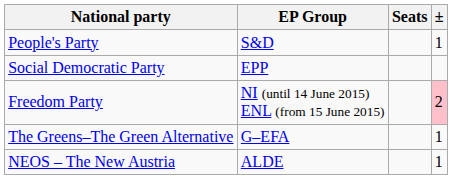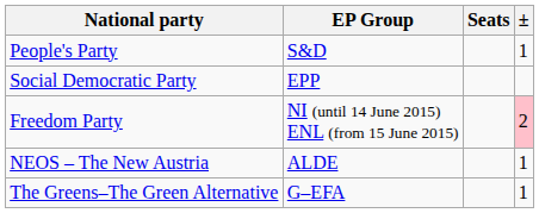 <table class="wikitable">
 <tr>
 <th>National party</th>
 <th>EP Group</th>
 <th>Seats</th>
 <th>±</th>
 </tr>
 <tr>
 <td> <a href='#'>People's Party</a></td>
 <td> <a href='#'>S&D</a></td>
 <td></td>
 <td> 1</td>
 </tr>
 <tr>
 <td> <a href='#'>Social Democratic Party</a></td>
 <td> <a href='#'>EPP</a></td>
 <td></td>
 <td></td>
 </tr>
 <tr>
 <td> <a href='#'>Freedom Party</a></td>
 <td> <a href='#'>NI</a> <small>(until 14 June 2015)</small><br> <a href='#'>ENL</a> <small>(from 15 June 2015)</small></td>
 <td></td>
 <td style="background: pink;"> 2</td>
 </tr>
 <tr>
+<td> <a href='#'>NEOS – The New Austria</a></td>
+<td> <a href='#'>ALDE</a></td>
+<td></td>
+<td> 1</td>
+</tr>
+<tr>
 <td> <a href='#'>The Greens–The Green Alternative</a></td>
 <td> <a href='#'>G–EFA</a></td>
 <td></td>
 <td> 1</td>
 </tr>
 <tr>
-<td> <a href='#'>NEOS – The New Austria</a></td>
-<td> <a href='#'>ALDE</a></td>
-<td></td>
-<td> 1</td>
-</tr>
-<tr>
 </tr>
 </table>
